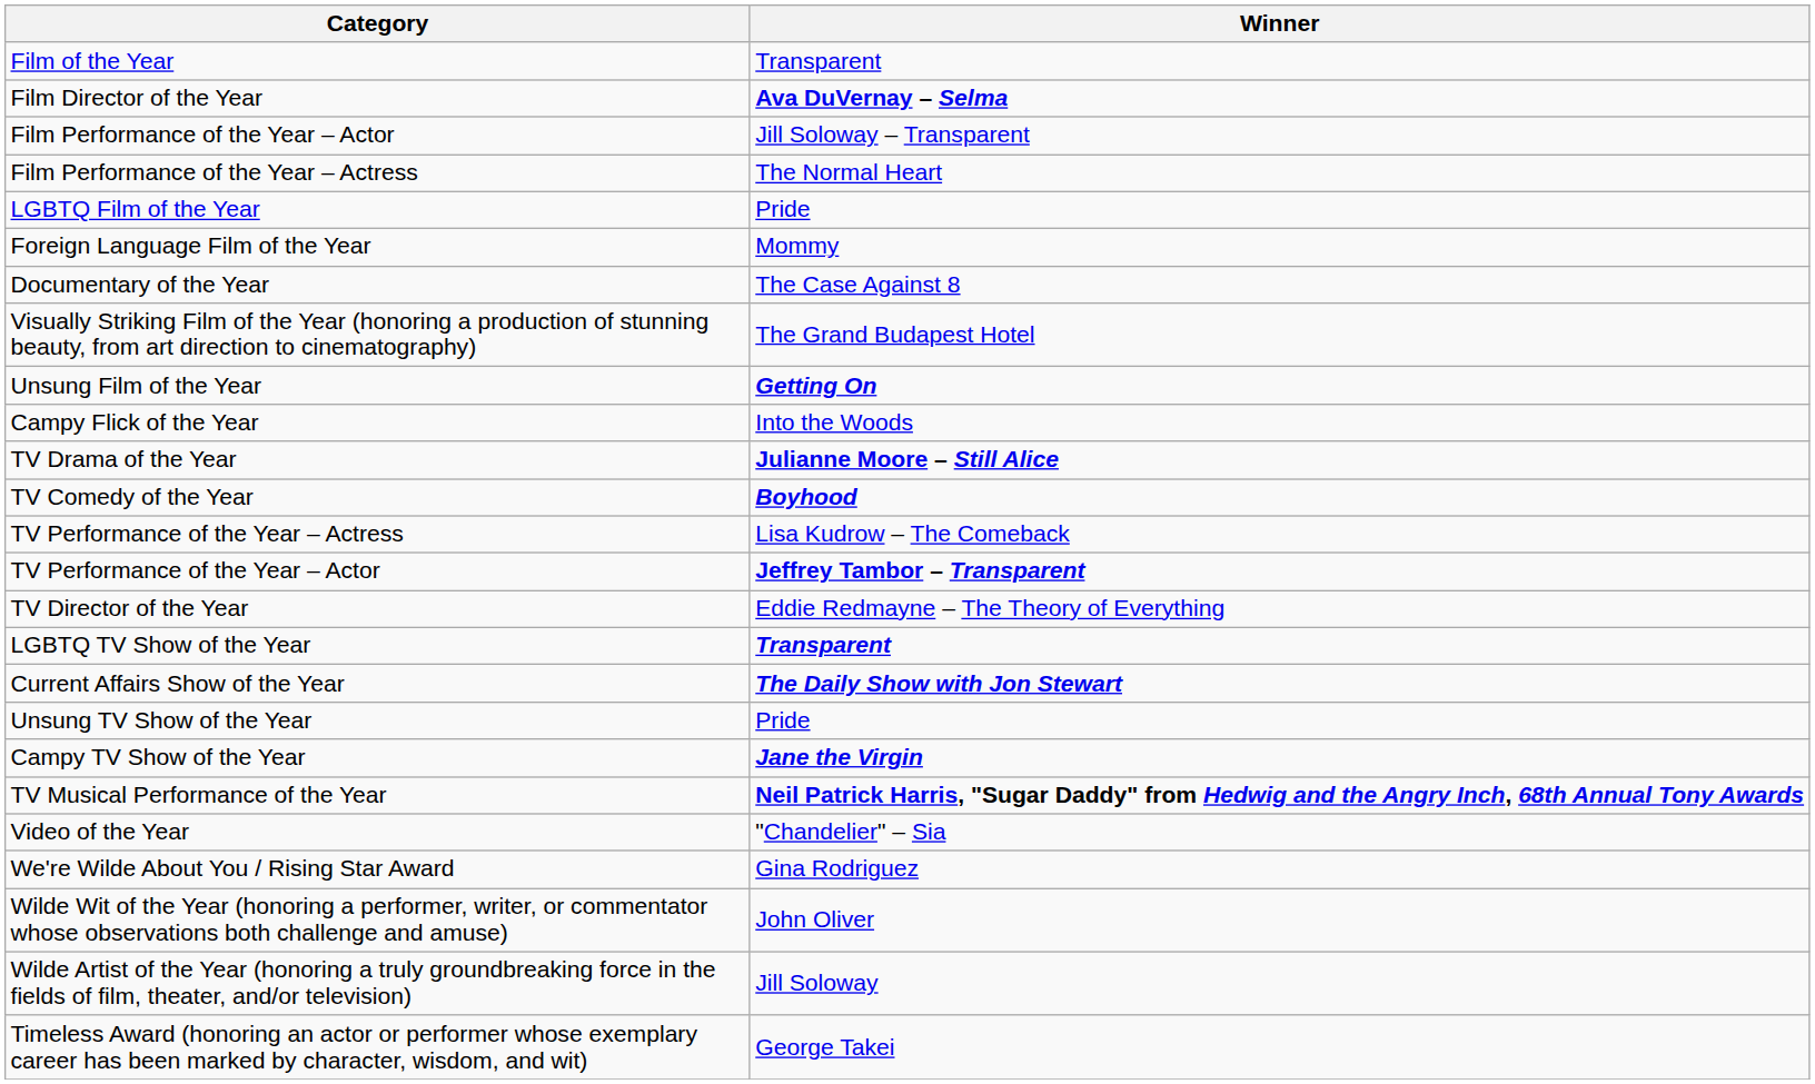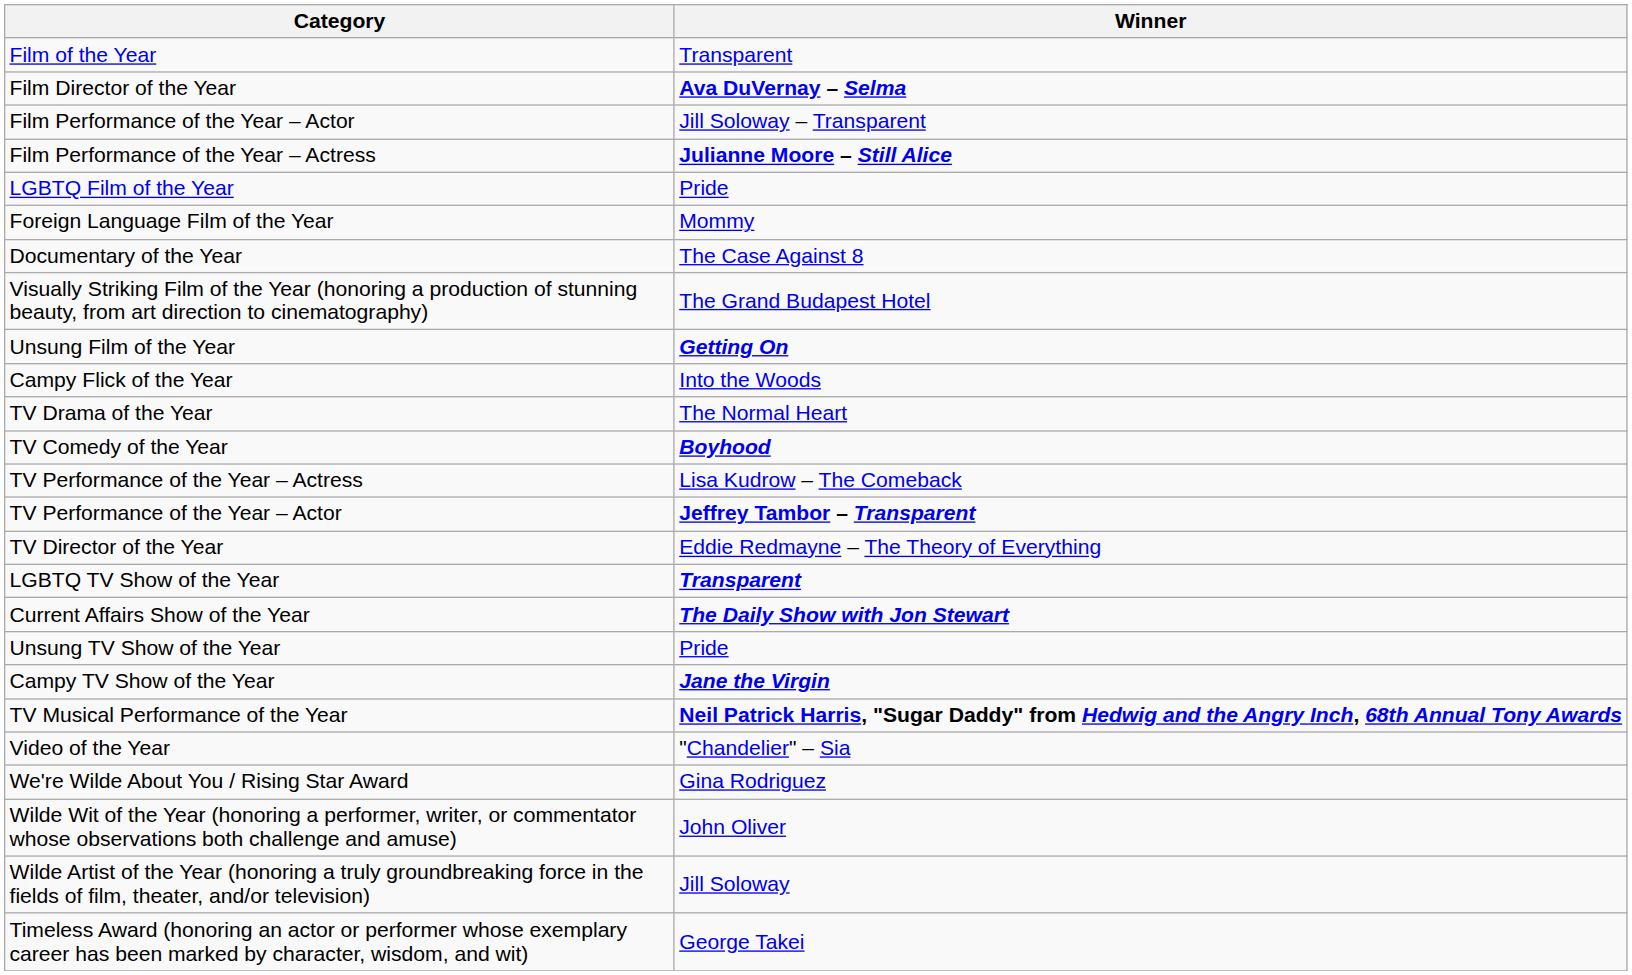 <table class="wikitable">
 <tr>
 <th width="500">Category</th>
 <th>Winner</th>
 </tr>
 <tr>
 <td><a href='#'>Film of the Year</a></td>
 <td></em></strong><a href='#'>Transparent</a><strong><em></td>
 </tr>
 <tr>
 <td>Film Director of the Year</td>
 <td><strong><a href='#'>Ava DuVernay</a> – <em><a href='#'>Selma</a><strong><em></td>
 </tr>
 <tr>
 <td>Film Performance of the Year – Actor</td>
 <td></strong><a href='#'>Jill Soloway</a> – </em><a href='#'>Transparent</a></em></strong></td>
 </tr>
 <tr>
 <td>Film Performance of the Year – Actress</td>
-<td></em></strong><a href='#'>The Normal Heart</a><strong><em></td>
+<td><strong><a href='#'>Julianne Moore</a> – <em><a href='#'>Still Alice</a><strong><em></td>
 </tr>
 <tr>
 <td><a href='#'>LGBTQ Film of the Year</a></td>
 <td></em></strong><a href='#'>Pride</a><strong><em></td>
 </tr>
 <tr>
 <td>Foreign Language Film of the Year</td>
 <td></em></strong><a href='#'>Mommy</a><strong><em></td>
 </tr>
 <tr>
 <td>Documentary of the Year</td>
 <td></em></strong><a href='#'>The Case Against 8</a><strong><em></td>
 </tr>
 <tr>
 <td>Visually Striking Film of the Year (honoring a production of stunning beauty, from art direction to cinematography)</td>
 <td></em></strong><a href='#'>The Grand Budapest Hotel</a><strong><em></td>
 </tr>
 <tr>
 <td>Unsung Film of the Year</td>
 <td><strong><em><a href='#'>Getting On</a></em></strong></td>
 </tr>
 <tr>
 <td>Campy Flick of the Year</td>
 <td></em></strong><a href='#'>Into the Woods</a><strong><em></td>
 </tr>
 <tr>
 <td>TV Drama of the Year</td>
-<td><strong><a href='#'>Julianne Moore</a> – <em><a href='#'>Still Alice</a><strong><em></td>
+<td></em></strong><a href='#'>The Normal Heart</a><strong><em></td>
 </tr>
 <tr>
 <td>TV Comedy of the Year</td>
 <td><strong><em><a href='#'>Boyhood</a></em></strong></td>
 </tr>
 <tr>
 <td>TV Performance of the Year – Actress</td>
 <td></strong><a href='#'>Lisa Kudrow</a> – </em><a href='#'>The Comeback</a></em></strong></td>
 </tr>
 <tr>
 <td>TV Performance of the Year – Actor</td>
 <td><strong><a href='#'>Jeffrey Tambor</a> – <em><a href='#'>Transparent</a><strong><em></td>
 </tr>
 <tr>
 <td>TV Director of the Year</td>
 <td></strong><a href='#'>Eddie Redmayne</a> – </em><a href='#'>The Theory of Everything</a></em></strong></td>
 </tr>
 <tr>
 <td>LGBTQ TV Show of the Year</td>
 <td><strong><em><a href='#'>Transparent</a></em></strong></td>
 </tr>
 <tr>
 <td>Current Affairs Show of the Year</td>
 <td><strong><em><a href='#'>The Daily Show with Jon Stewart</a></em></strong></td>
 </tr>
 <tr>
 <td>Unsung TV Show of the Year</td>
 <td></em></strong><a href='#'>Pride</a><strong><em></td>
 </tr>
 <tr>
 <td>Campy TV Show of the Year</td>
 <td><strong><em><a href='#'>Jane the Virgin</a></em></strong></td>
 </tr>
 <tr>
 <td>TV Musical Performance of the Year</td>
 <td><strong><a href='#'>Neil Patrick Harris</a>, "Sugar Daddy" from <em><a href='#'>Hedwig and the Angry Inch</a></em>, <em><a href='#'>68th Annual Tony Awards</a><strong><em></td>
 </tr>
 <tr>
 <td>Video of the Year</td>
 <td></strong>"<a href='#'>Chandelier</a>" – <a href='#'>Sia</a><strong></td>
 </tr>
 <tr>
 <td>We're Wilde About You / Rising Star Award</td>
 <td></strong><a href='#'>Gina Rodriguez</a><strong></td>
 </tr>
 <tr>
 <td>Wilde Wit of the Year (honoring a performer, writer, or commentator whose observations both challenge and amuse)</td>
 <td></strong><a href='#'>John Oliver</a><strong></td>
 </tr>
 <tr>
 <td>Wilde Artist of the Year (honoring a truly groundbreaking force in the fields of film, theater, and/or television)</td>
 <td></strong><a href='#'>Jill Soloway</a><strong></td>
 </tr>
 <tr>
 <td>Timeless Award (honoring an actor or performer whose exemplary career has been marked by character, wisdom, and wit)</td>
 <td></strong><a href='#'>George Takei</a><strong></td>
 </tr>
 </table>
